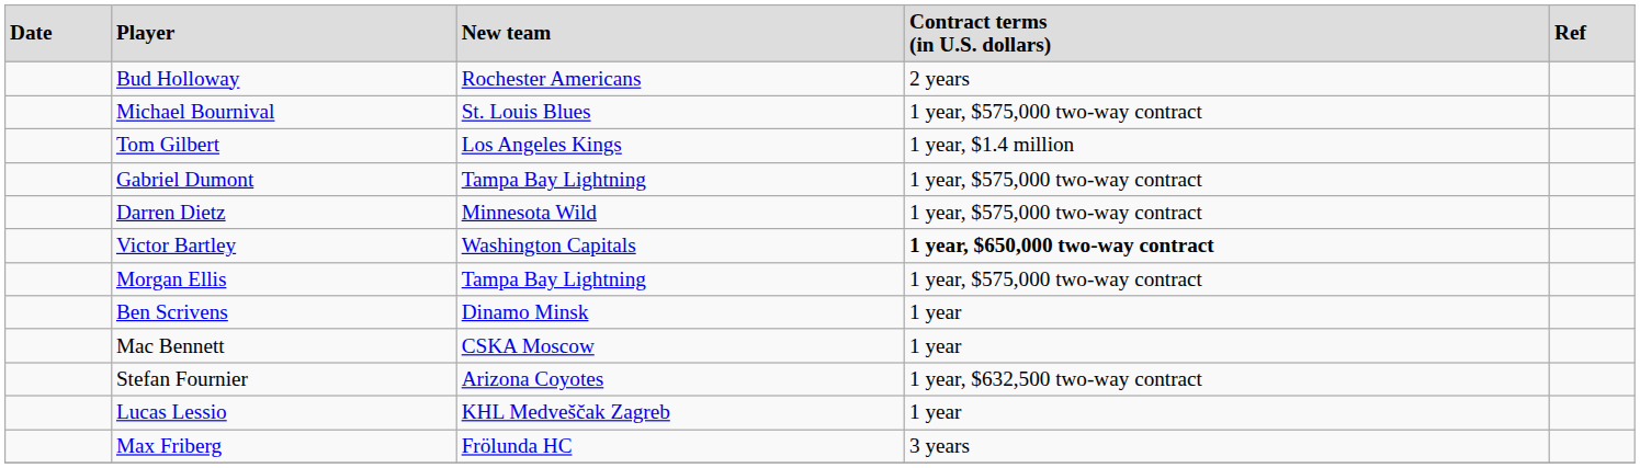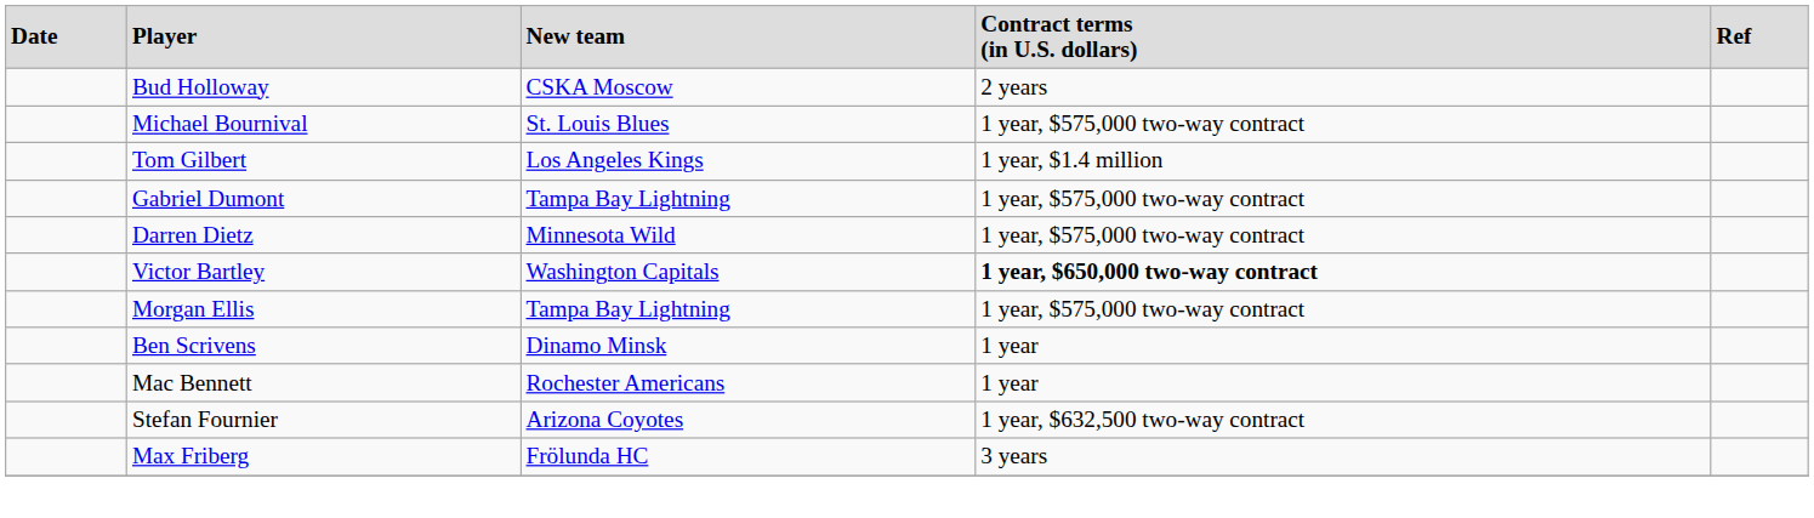 <table class="wikitable" width=98%>
 <tr style="background:#ddd;">
 <td><strong>Date</strong></td>
 <td><strong>Player</strong></td>
 <td><strong>New team</strong></td>
 <td><strong>Contract terms</strong><br><strong>(in U.S. dollars)</strong></td>
 <td><strong>Ref</strong></td>
 </tr>
 <tr>
 <td></td>
 <td><a href='#'>Bud Holloway</a></td>
-<td><a href='#'>Rochester Americans</a></td>
+<td><a href='#'>CSKA Moscow</a></td>
 <td>2 years</td>
 <td></td>
 </tr>
 <tr>
 <td></td>
 <td><a href='#'>Michael Bournival</a></td>
 <td><a href='#'>St. Louis Blues</a></td>
 <td>1 year, $575,000 two-way contract</td>
 <td></td>
 </tr>
 <tr>
 <td></td>
 <td><a href='#'>Tom Gilbert</a></td>
 <td><a href='#'>Los Angeles Kings</a></td>
 <td>1 year, $1.4 million</td>
 <td></td>
 </tr>
 <tr>
 <td></td>
 <td><a href='#'>Gabriel Dumont</a></td>
 <td><a href='#'>Tampa Bay Lightning</a></td>
 <td>1 year, $575,000 two-way contract</td>
 <td></td>
 </tr>
 <tr>
 <td></td>
 <td><a href='#'>Darren Dietz</a></td>
 <td><a href='#'>Minnesota Wild</a></td>
 <td>1 year, $575,000 two-way contract</td>
 <td></td>
 </tr>
 <tr>
 <td></td>
 <td><a href='#'>Victor Bartley</a></td>
 <td><a href='#'>Washington Capitals</a></td>
 <td><strong>1 year, $650,000 two-way contract</strong></td>
 <td></td>
 </tr>
 <tr>
 <td></td>
 <td><a href='#'>Morgan Ellis</a></td>
 <td><a href='#'>Tampa Bay Lightning</a></td>
 <td>1 year, $575,000 two-way contract</td>
 <td></td>
 </tr>
 <tr>
 <td></td>
 <td><a href='#'>Ben Scrivens</a></td>
 <td><a href='#'>Dinamo Minsk</a></td>
 <td>1 year</td>
 <td></td>
 </tr>
 <tr>
 <td></td>
 <td>Mac Bennett</td>
-<td><a href='#'>CSKA Moscow</a></td>
+<td><a href='#'>Rochester Americans</a></td>
 <td>1 year</td>
 <td></td>
 </tr>
 <tr>
 <td></td>
 <td>Stefan Fournier</td>
 <td><a href='#'>Arizona Coyotes</a></td>
 <td>1 year, $632,500 two-way contract</td>
 <td></td>
 </tr>
 <tr>
 <td></td>
-<td><a href='#'>Lucas Lessio</a></td>
-<td><a href='#'>KHL Medveščak Zagreb</a></td>
-<td>1 year</td>
-<td></td>
-</tr>
-<tr>
-<td></td>
 <td><a href='#'>Max Friberg</a></td>
 <td><a href='#'>Frölunda HC</a></td>
 <td>3 years</td>
 <td></td>
 </tr>
 <tr>
 </tr>
 </table>
